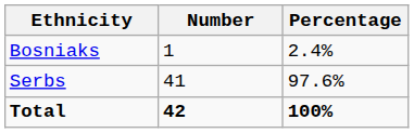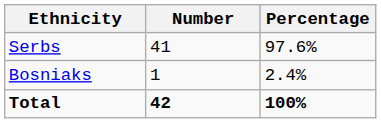 <table class="wikitable">
 <tr>
 <th width="100px">Ethnicity</th>
 <th width="80px">Number</th>
 <th width="80px">Percentage</th>
 </tr>
 <tr>
+<td><a href='#'>Serbs</a></td>
+<td>41</td>
+<td>97.6%</td>
+</tr>
+<tr>
 <td><a href='#'>Bosniaks</a></td>
 <td>1</td>
 <td>2.4%</td>
-</tr>
-<tr>
-<td><a href='#'>Serbs</a></td>
-<td>41</td>
-<td>97.6%</td>
 </tr>
 <tr>
 <td><strong>Total</strong></td>
 <td><strong>42</strong></td>
 <td><strong>100%</strong></td>
 </tr>
 </table>
